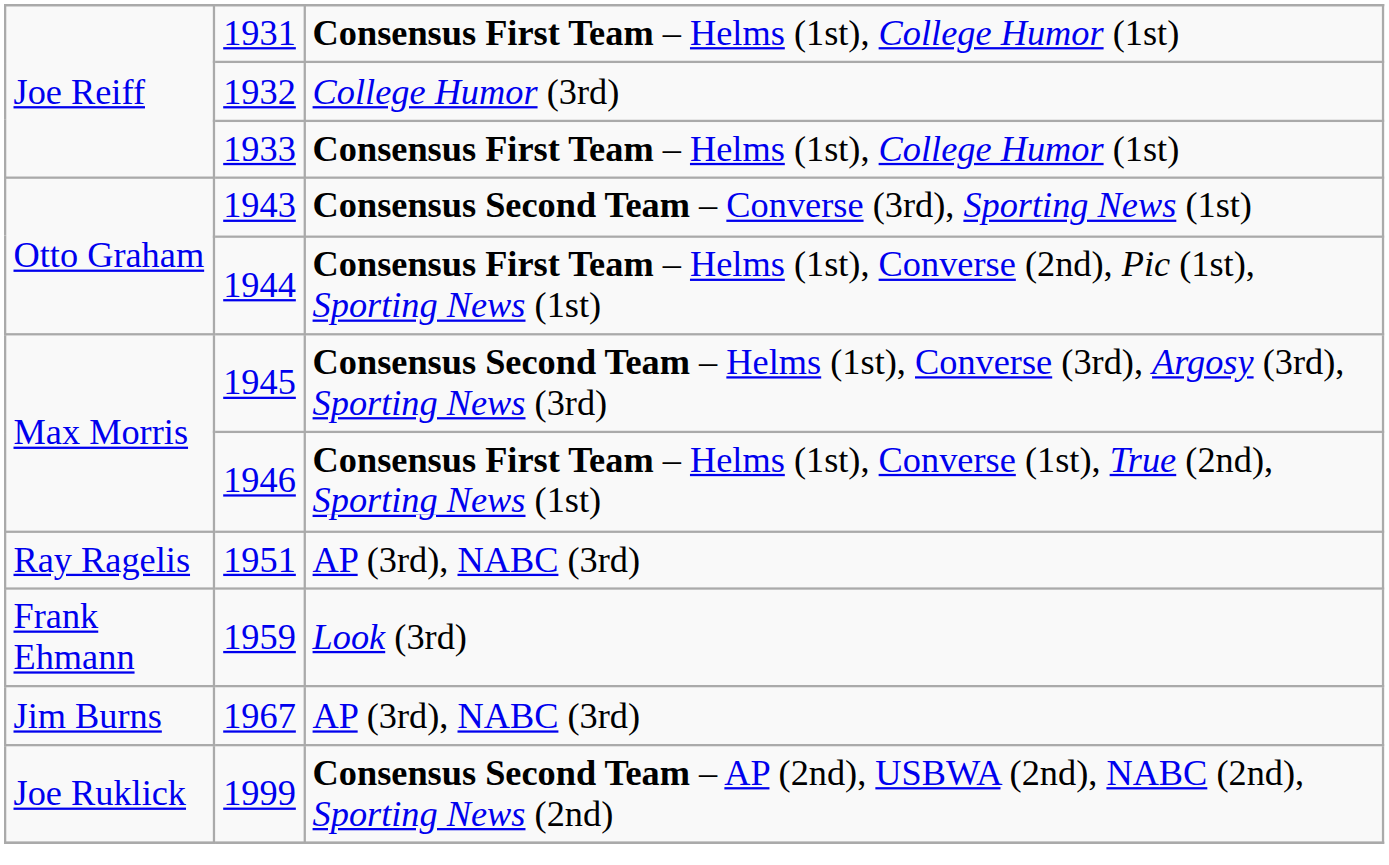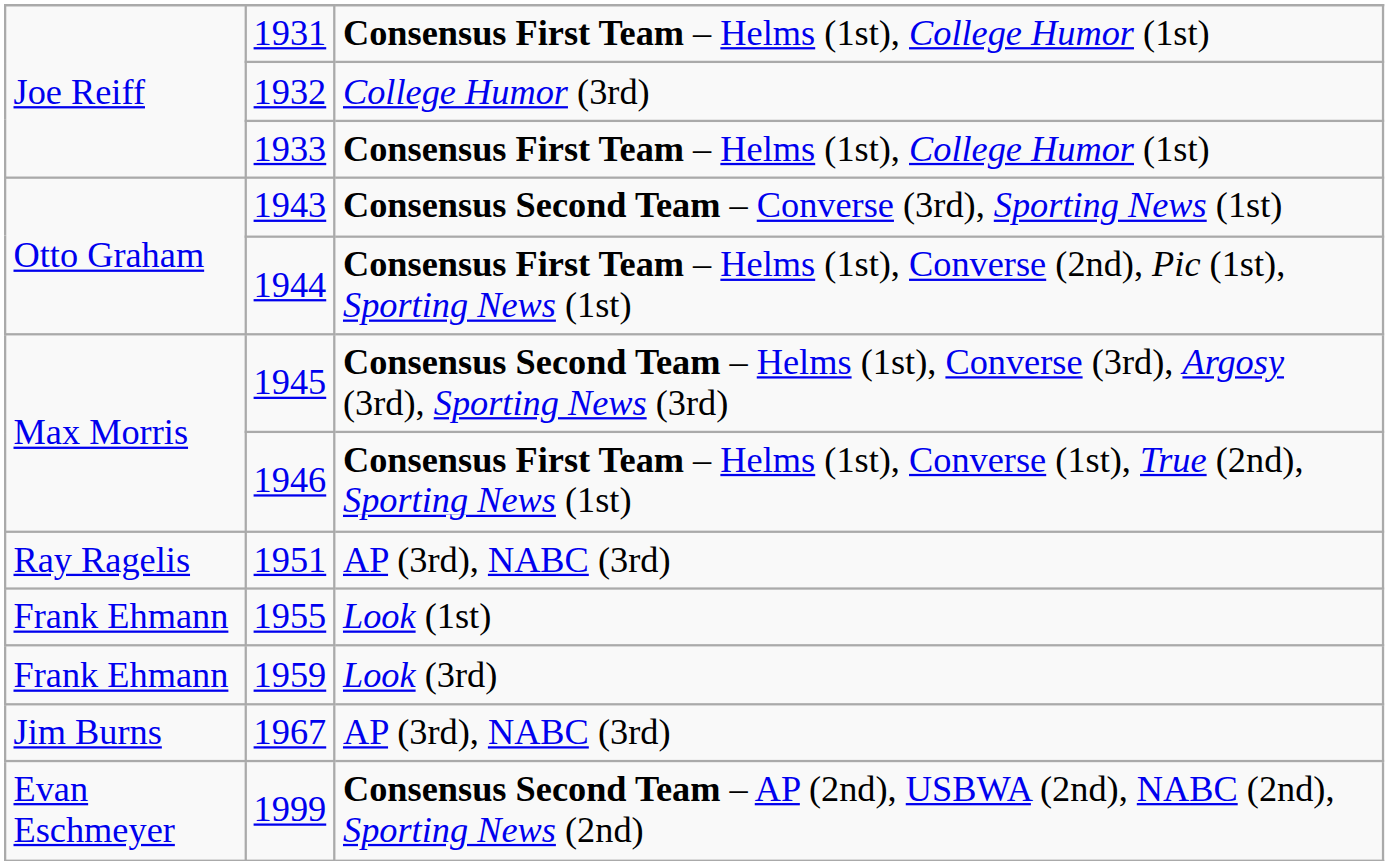 <table class="wikitable">
 <tr>
 </tr>
 <tr>
 <td rowspan=3><a href='#'>Joe Reiff</a></td>
 <td><a href='#'>1931</a></td>
 <td><strong>Consensus First Team</strong> – <a href='#'>Helms</a> (1st), <a href='#'><em>College Humor</em></a> (1st)</td>
 </tr>
 <tr>
 <td><a href='#'>1932</a></td>
 <td><a href='#'><em>College Humor</em></a> (3rd)</td>
 </tr>
 <tr>
 <td><a href='#'>1933</a></td>
 <td><strong>Consensus First Team</strong> – <a href='#'>Helms</a> (1st), <a href='#'><em>College Humor</em></a> (1st)</td>
 </tr>
 <tr>
 <td rowspan=2><a href='#'>Otto Graham</a></td>
 <td><a href='#'>1943</a></td>
 <td><strong>Consensus Second Team</strong> – <a href='#'>Converse</a> (3rd), <em><a href='#'>Sporting News</a></em> (1st)</td>
 </tr>
 <tr>
 <td><a href='#'>1944</a></td>
 <td><strong>Consensus First Team</strong> – <a href='#'>Helms</a> (1st), <a href='#'>Converse</a> (2nd), <em>Pic</em> (1st), <em><a href='#'>Sporting News</a></em> (1st)</td>
 </tr>
 <tr>
 <td rowspan=2><a href='#'>Max Morris</a></td>
 <td><a href='#'>1945</a></td>
 <td><strong>Consensus Second Team</strong> – <a href='#'>Helms</a> (1st), <a href='#'>Converse</a> (3rd), <em><a href='#'>Argosy</a></em> (3rd), <em><a href='#'>Sporting News</a></em> (3rd)</td>
 </tr>
 <tr>
 <td><a href='#'>1946</a></td>
 <td><strong>Consensus First Team</strong> – <a href='#'>Helms</a> (1st), <a href='#'>Converse</a> (1st), <em><a href='#'>True</a></em> (2nd), <em><a href='#'>Sporting News</a></em> (1st)</td>
 </tr>
 <tr>
 <td><a href='#'>Ray Ragelis</a></td>
 <td><a href='#'>1951</a></td>
 <td><a href='#'>AP</a> (3rd), <a href='#'>NABC</a> (3rd)</td>
 </tr>
 <tr>
 <td><a href='#'>Frank Ehmann</a></td>
+<td><a href='#'>1955</a></td>
+<td><em><a href='#'>Look</a></em> (1st)</td>
+</tr>
+<tr>
+<td><a href='#'>Frank Ehmann</a></td>
 <td><a href='#'>1959</a></td>
 <td><em><a href='#'>Look</a></em> (3rd)</td>
 </tr>
 <tr>
 <td><a href='#'>Jim Burns</a></td>
 <td><a href='#'>1967</a></td>
 <td><a href='#'>AP</a> (3rd), <a href='#'>NABC</a> (3rd)</td>
 </tr>
 <tr>
-<td><a href='#'>Joe Ruklick</a></td>
+<td><a href='#'>Evan Eschmeyer</a></td>
 <td><a href='#'>1999</a></td>
 <td><strong>Consensus Second Team</strong> – <a href='#'>AP</a> (2nd), <a href='#'>USBWA</a> (2nd), <a href='#'>NABC</a> (2nd), <em><a href='#'>Sporting News</a></em> (2nd)</td>
 </tr>
 <tr>
 </tr>
 </table>
